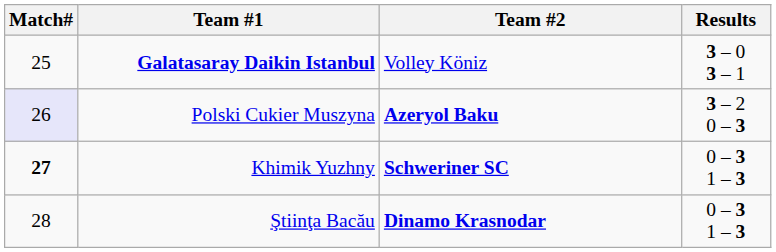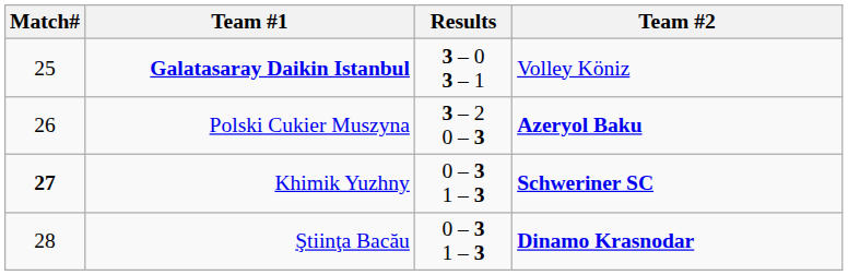 <table class="wikitable" style="border-collapse: collapse;">
 <tr>
 <th>Match#</th>
 <th align="right" width="240">Team #1</th>
+<th>  Results  </th>
 <th align="left" width="240">Team #2</th>
-<th>  Results  </th>
 </tr>
 <tr>
 <td align="center">25</td>
 <td align="right"><strong><a href='#'>Galatasaray Daikin Istanbul</a> </strong></td>
+<td align="center"><strong>3</strong> – 0 <br> <strong>3</strong> – 1</td>
 <td> <a href='#'>Volley Köniz</a></td>
-<td align="center"><strong>3</strong> – 0 <br> <strong>3</strong> – 1</td>
 </tr>
 <tr>
-<td align="center" style="background: lavender;">26</td>
+<td align="center">26</td>
 <td align="right"><a href='#'>Polski Cukier Muszyna</a> </td>
+<td align="center"><strong>3</strong> – 2 <br> 0 – <strong>3</strong></td>
 <td><strong> <a href='#'>Azeryol Baku</a></strong></td>
-<td align="center"><strong>3</strong> – 2 <br> 0 – <strong>3</strong></td>
 </tr>
 <tr>
 <td align="center"><strong>27</strong></td>
 <td align="right"><a href='#'>Khimik Yuzhny</a> </td>
+<td align="center">0 – <strong>3</strong> <br> 1 – <strong>3</strong></td>
 <td><strong> <a href='#'>Schweriner SC</a></strong></td>
-<td align="center">0 – <strong>3</strong> <br> 1 – <strong>3</strong></td>
 </tr>
 <tr>
 <td align="center">28</td>
 <td align="right"><a href='#'>Ştiinţa Bacău</a> </td>
+<td align="center">0 – <strong>3</strong> <br> 1 – <strong>3</strong></td>
 <td><strong> <a href='#'>Dinamo Krasnodar</a></strong></td>
-<td align="center">0 – <strong>3</strong> <br> 1 – <strong>3</strong></td>
 </tr>
 </table>
